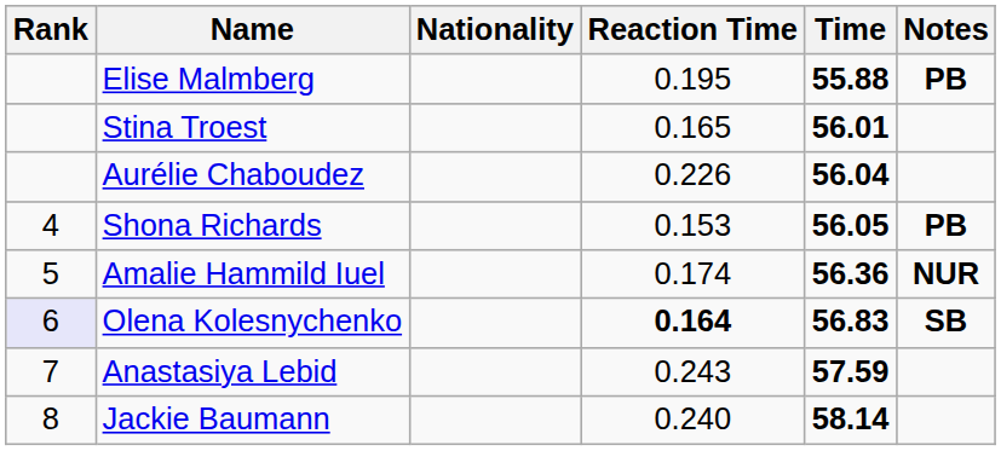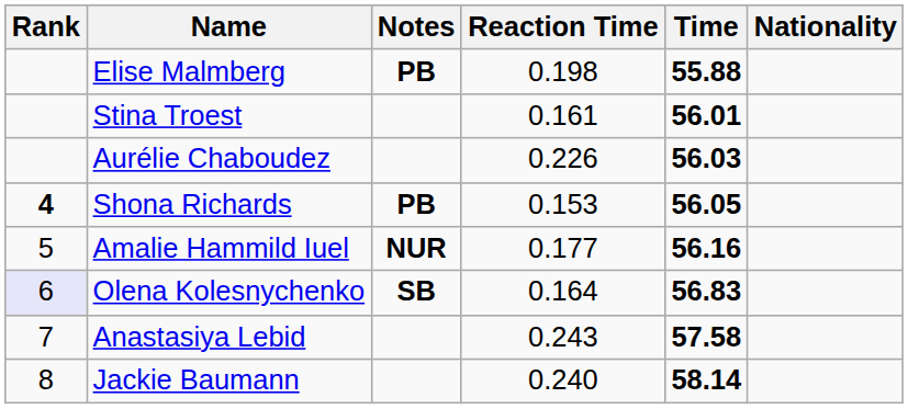 <table class="wikitable sortable" style="text-align:center">
 <tr>
 <th>Rank</th>
 <th>Name</th>
-<th>Nationality</th>
+<th>Notes</th>
 <th>Reaction Time</th>
 <th>Time</th>
-<th>Notes</th>
+<th>Nationality</th>
 </tr>
 <tr>
 <td></td>
 <td align=left><a href='#'>Elise Malmberg</a></td>
+<td><strong>PB</strong></td>
+<td>0.198</td>
+<td><strong>55.88</strong></td>
 <td align=left></td>
-<td>0.195</td>
-<td><strong>55.88</strong></td>
-<td><strong>PB</strong></td>
 </tr>
 <tr>
 <td></td>
 <td align=left><a href='#'>Stina Troest</a></td>
+<td></td>
+<td>0.161</td>
+<td><strong>56.01</strong></td>
 <td align=left></td>
-<td>0.165</td>
-<td><strong>56.01</strong></td>
-<td></td>
 </tr>
 <tr>
 <td></td>
 <td align=left><a href='#'>Aurélie Chaboudez</a></td>
+<td></td>
+<td>0.226</td>
+<td><strong>56.03</strong></td>
 <td align=left></td>
-<td>0.226</td>
-<td><strong>56.04</strong></td>
-<td></td>
 </tr>
 <tr>
-<td>4</td>
+<td><strong>4</strong></td>
 <td align=left><a href='#'>Shona Richards</a></td>
-<td align=left></td>
+<td><strong>PB</strong></td>
 <td>0.153</td>
 <td><strong>56.05</strong></td>
-<td><strong>PB</strong></td>
+<td align=left></td>
 </tr>
 <tr>
 <td>5</td>
 <td align=left><a href='#'>Amalie Hammild Iuel</a></td>
+<td><strong>NUR</strong></td>
+<td>0.177</td>
+<td><strong>56.16</strong></td>
 <td align=left></td>
-<td>0.174</td>
-<td><strong>56.36</strong></td>
-<td><strong>NUR</strong></td>
 </tr>
 <tr>
 <td style="background: lavender;">6</td>
 <td align=left><a href='#'>Olena Kolesnychenko</a></td>
+<td><strong>SB</strong></td>
+<td>0.164</td>
+<td><strong>56.83</strong></td>
 <td align=left></td>
-<td><strong>0.164</strong></td>
-<td><strong>56.83</strong></td>
-<td><strong>SB</strong></td>
 </tr>
 <tr>
 <td>7</td>
 <td align=left><a href='#'>Anastasiya Lebid</a></td>
+<td></td>
+<td>0.243</td>
+<td><strong>57.58</strong></td>
 <td align=left></td>
-<td>0.243</td>
-<td><strong>57.59</strong></td>
-<td></td>
 </tr>
 <tr>
 <td>8</td>
 <td align=left><a href='#'>Jackie Baumann</a></td>
-<td align=left></td>
+<td></td>
 <td>0.240</td>
 <td><strong>58.14</strong></td>
-<td></td>
+<td align=left></td>
 </tr>
 </table>
